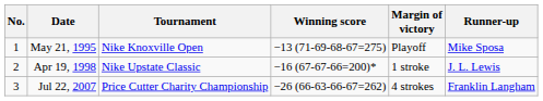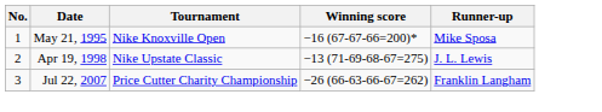 <table class="wikitable" style="font-size:95%;">
 <tr>
 <th>No.</th>
 <th>Date</th>
 <th>Tournament</th>
 <th>Winning score</th>
-<th>Margin of<br>victory</th>
 <th>Runner-up</th>
 </tr>
 <tr>
 <td align=center>1</td>
 <td align=right>May 21, <a href='#'>1995</a></td>
 <td><a href='#'>Nike Knoxville Open</a></td>
-<td>−13 (71-69-68-67=275)</td>
-<td>Playoff</td>
+<td>−16 (67-67-66=200)*</td>
 <td> <a href='#'>Mike Sposa</a></td>
 </tr>
 <tr>
 <td align=center>2</td>
 <td align=right>Apr 19, <a href='#'>1998</a></td>
 <td><a href='#'>Nike Upstate Classic</a></td>
-<td>−16 (67-67-66=200)*</td>
-<td>1 stroke</td>
+<td>−13 (71-69-68-67=275)</td>
 <td> <a href='#'>J. L. Lewis</a></td>
 </tr>
 <tr>
 <td align=center>3</td>
 <td align=right>Jul 22, <a href='#'>2007</a></td>
 <td><a href='#'>Price Cutter Charity Championship</a></td>
 <td>−26 (66-63-66-67=262)</td>
-<td>4 strokes</td>
 <td> <a href='#'>Franklin Langham</a></td>
 </tr>
 </table>
